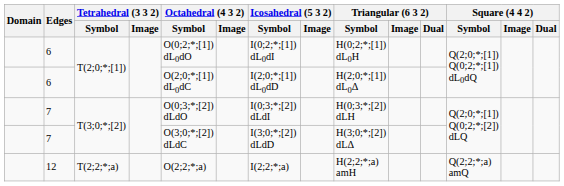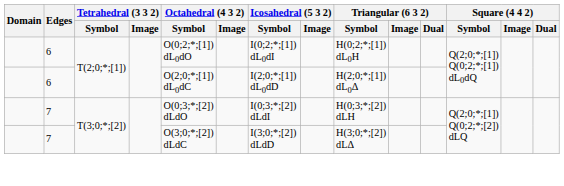 <table class="wikitable sortable">
 <tr>
 <th rowspan=2>Domain</th>
 <th rowspan=2>Edges</th>
 <th colspan=2><a href='#'>Tetrahedral</a> (3 3 2)</th>
 <th colspan=2><a href='#'>Octahedral</a> (4 3 2)</th>
 <th colspan=2><a href='#'>Icosahedral</a> (5 3 2)</th>
 <th colspan="3">Triangular (6 3 2)</th>
 <th colspan="3">Square (4 4 2)</th>
 </tr>
 <tr>
 <th>Symbol</th>
 <th>Image</th>
 <th>Symbol</th>
 <th>Image</th>
 <th>Symbol</th>
 <th>Image</th>
 <th>Symbol</th>
 <th>Image</th>
 <th>Dual</th>
 <th>Symbol</th>
 <th>Image</th>
 <th>Dual</th>
 </tr>
 <tr>
 <td></td>
 <td>6</td>
 <td rowspan=2>T(2;0;*;[1])</td>
 <td rowspan=2></td>
 <td>O(0;2;*;[1])<br>dL<sub>0</sub>dO</td>
 <td></td>
 <td>I(0;2;*;[1])<br>dL<sub>0</sub>dI</td>
 <td></td>
 <td>H(0;2;*;[1])<br>dL<sub>0</sub>H</td>
 <td></td>
 <td></td>
 <td rowspan=2>Q(2;0;*;[1])<br>Q(0;2;*;[1])<br>dL<sub>0</sub>dQ</td>
 <td rowspan=2></td>
 <td rowspan="2"></td>
 </tr>
 <tr>
 <td></td>
 <td>6</td>
 <td>O(2;0;*;[1])<br>dL<sub>0</sub>dC</td>
 <td></td>
 <td>I(2;0;*;[1])<br>dL<sub>0</sub>dD</td>
 <td></td>
 <td>H(2;0;*;[1])<br>dL<sub>0</sub>Δ</td>
 <td></td>
 <td></td>
 </tr>
 <tr>
 <td></td>
 <td>7</td>
 <td rowspan=2>T(3;0;*;[2])</td>
 <td rowspan=2></td>
 <td>O(0;3;*;[2])<br>dLdO</td>
 <td></td>
 <td>I(0;3;*;[2])<br>dLdI</td>
 <td></td>
 <td>H(0;3;*;[2])<br>dLH</td>
 <td></td>
 <td></td>
 <td rowspan=2>Q(2;0;*;[1])<br>Q(0;2;*;[2])<br>dLQ</td>
 <td rowspan=2></td>
 <td rowspan="2"></td>
 </tr>
 <tr>
 <td></td>
 <td>7</td>
 <td>O(3;0;*;[2])<br>dLdC</td>
 <td></td>
 <td>I(3;0;*;[2])<br>dLdD</td>
 <td></td>
 <td>H(3;0;*;[2])<br>dLΔ</td>
 <td></td>
 <td></td>
 </tr>
-<tr>
-<td></td>
-<td>12</td>
-<td>T(2;2;*;a)<br></td>
-<td></td>
-<td>O(2;2;*;a)<br></td>
-<td></td>
-<td>I(2;2;*;a)<br></td>
-<td></td>
-<td>H(2;2;*;a)<br>amH</td>
-<td></td>
-<td></td>
-<td>Q(2;2;*;a)<br>amQ</td>
-<td></td>
-<td></td>
-</tr>
 </table>
